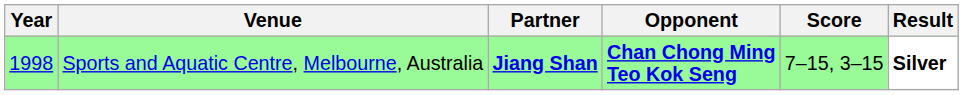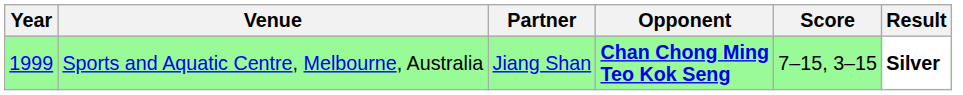 <table class="sortable wikitable" style="font-size: 90%;">
 <tr>
 <th>Year</th>
 <th>Venue</th>
 <th>Partner</th>
 <th>Opponent</th>
 <th>Score</th>
 <th>Result</th>
 </tr>
 <tr style="background:#98FB98">
-<td align="center"><a href='#'>1998</a></td>
+<td align="center"><a href='#'>1999</a></td>
 <td align="left"><a href='#'>Sports and Aquatic Centre</a>, <a href='#'>Melbourne</a>, Australia</td>
-<td align="left"><strong> <a href='#'>Jiang Shan</a></strong></td>
+<td align="left"> <a href='#'>Jiang Shan</a></td>
 <td align="left"><strong> <a href='#'>Chan Chong Ming</a><br> <a href='#'>Teo Kok Seng</a></strong></td>
 <td align="left">7–15, 3–15</td>
 <td style="text-align:left; background:white"> <strong>Silver</strong></td>
 </tr>
 </table>
